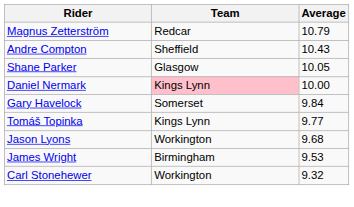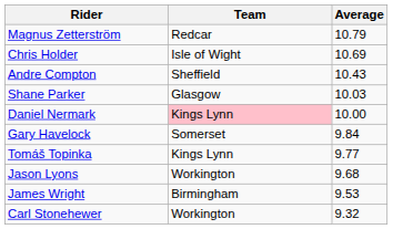 <table class="wikitable" style="font-size: 100%">
 <tr>
 <th width=200>Rider</th>
 <th width=200>Team</th>
 <th width=40>Average</th>
 </tr>
 <tr>
 <td align="left"> <a href='#'>Magnus Zetterström</a></td>
 <td>Redcar</td>
 <td>10.79</td>
 </tr>
 <tr>
+<td align="left"> <a href='#'>Chris Holder</a></td>
+<td>Isle of Wight</td>
+<td>10.69</td>
+</tr>
+<tr>
 <td align="left"> <a href='#'>Andre Compton</a></td>
 <td>Sheffield</td>
 <td>10.43</td>
 </tr>
 <tr>
 <td align="left"> <a href='#'>Shane Parker</a></td>
 <td>Glasgow</td>
-<td>10.05</td>
+<td>10.03</td>
 </tr>
 <tr>
 <td align="left"> <a href='#'>Daniel Nermark</a></td>
 <td style="background: pink;">Kings Lynn</td>
 <td>10.00</td>
 </tr>
 <tr>
 <td align="left"> <a href='#'>Gary Havelock</a></td>
 <td>Somerset</td>
 <td>9.84</td>
 </tr>
 <tr>
 <td align="left"> <a href='#'>Tomáš Topinka</a></td>
 <td>Kings Lynn</td>
 <td>9.77</td>
 </tr>
 <tr>
 <td align="left"> <a href='#'>Jason Lyons</a></td>
 <td>Workington</td>
 <td>9.68</td>
 </tr>
 <tr>
 <td align="left"> <a href='#'>James Wright</a></td>
 <td>Birmingham</td>
 <td>9.53</td>
 </tr>
 <tr>
 <td align="left"> <a href='#'>Carl Stonehewer</a></td>
 <td>Workington</td>
 <td>9.32</td>
 </tr>
 </table>
